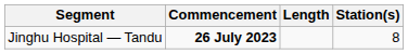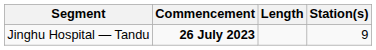 <table class="wikitable" style="border-collapse: collapse; text-align: right;">
 <tr>
 <th>Segment</th>
 <th>Commencement</th>
 <th>Length</th>
 <th>Station(s)</th>
 </tr>
 <tr>
 <td style="text-align: left;">Jinghu Hospital — Tandu</td>
 <td><strong>26 July 2023</strong></td>
 <td></td>
-<td>8</td>
+<td>9</td>
 </tr>
 </table>
